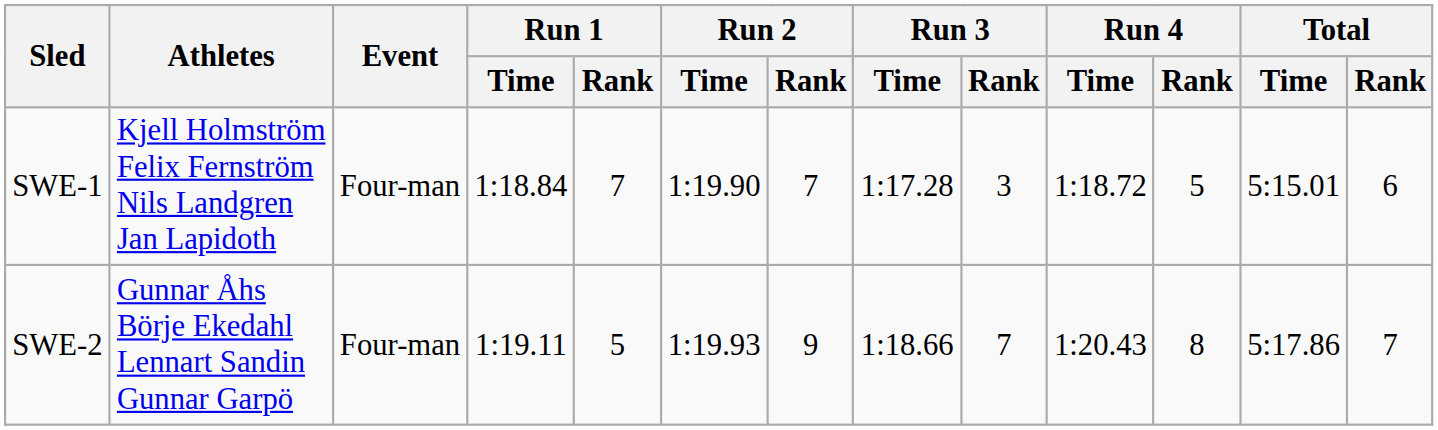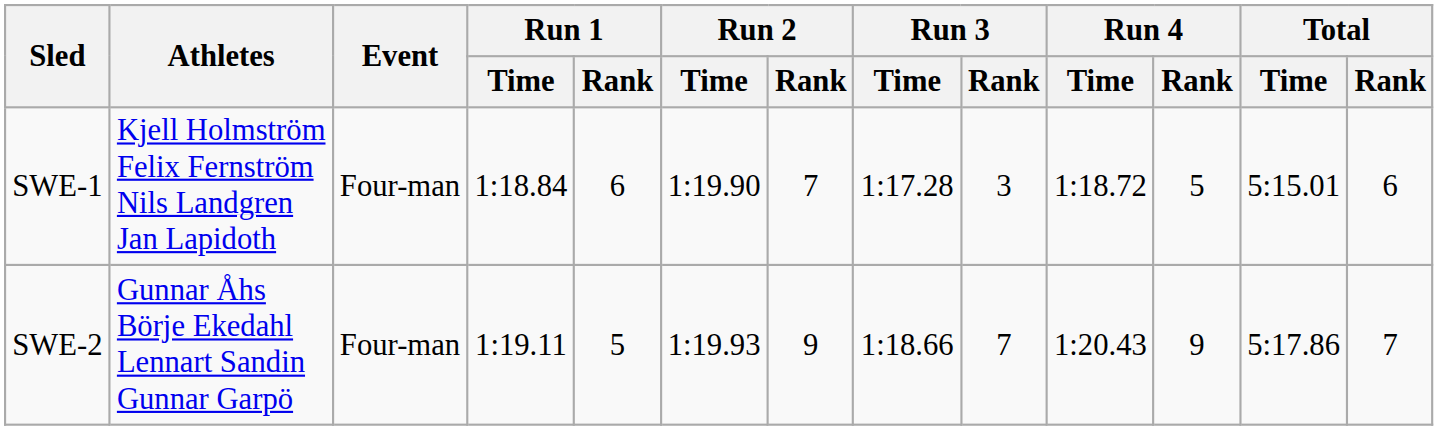 <table class="wikitable" border="1" style="font-size:90%">
 <tr>
 <th rowspan="2">Sled</th>
 <th rowspan="2">Athletes</th>
 <th rowspan="2">Event</th>
 <th colspan="2">Run 1</th>
 <th colspan="2">Run 2</th>
 <th colspan="2">Run 3</th>
 <th colspan="2">Run 4</th>
 <th colspan="2">Total</th>
 </tr>
 <tr>
 <th>Time</th>
 <th>Rank</th>
 <th>Time</th>
 <th>Rank</th>
 <th>Time</th>
 <th>Rank</th>
 <th>Time</th>
 <th>Rank</th>
 <th>Time</th>
 <th>Rank</th>
 </tr>
 <tr>
 <td align="center">SWE-1</td>
 <td><a href='#'>Kjell Holmström</a><br><a href='#'>Felix Fernström</a><br><a href='#'>Nils Landgren</a><br><a href='#'>Jan Lapidoth</a></td>
 <td>Four-man</td>
 <td align="center">1:18.84</td>
-<td align="center">7</td>
+<td align="center">6</td>
 <td align="center">1:19.90</td>
 <td align="center">7</td>
 <td align="center">1:17.28</td>
 <td align="center">3</td>
 <td align="center">1:18.72</td>
 <td align="center">5</td>
 <td align="center">5:15.01</td>
 <td align="center">6</td>
 </tr>
 <tr>
 <td align="center">SWE-2</td>
 <td><a href='#'>Gunnar Åhs</a><br><a href='#'>Börje Ekedahl</a><br><a href='#'>Lennart Sandin</a><br><a href='#'>Gunnar Garpö</a></td>
 <td>Four-man</td>
 <td align="center">1:19.11</td>
 <td align="center">5</td>
 <td align="center">1:19.93</td>
 <td align="center">9</td>
 <td align="center">1:18.66</td>
 <td align="center">7</td>
 <td align="center">1:20.43</td>
-<td align="center">8</td>
+<td align="center">9</td>
 <td align="center">5:17.86</td>
 <td align="center">7</td>
 </tr>
 </table>
